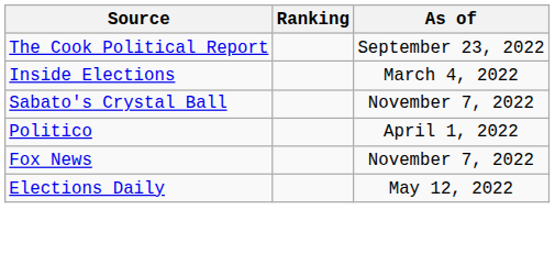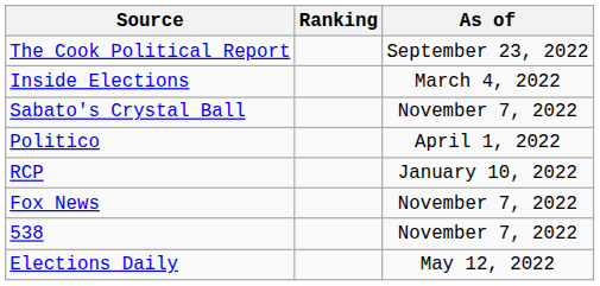 <table class="wikitable" style="text-align:center">
 <tr>
 <th>Source</th>
 <th>Ranking</th>
 <th>As of</th>
 </tr>
 <tr>
 <td align=left><a href='#'>The Cook Political Report</a></td>
 <td></td>
 <td>September 23, 2022</td>
 </tr>
 <tr>
 <td align=left><a href='#'>Inside Elections</a></td>
 <td></td>
 <td>March 4, 2022</td>
 </tr>
 <tr>
 <td align=left><a href='#'>Sabato's Crystal Ball</a></td>
 <td></td>
 <td>November 7, 2022</td>
 </tr>
 <tr>
 <td align="left"><a href='#'>Politico</a></td>
 <td></td>
 <td>April 1, 2022</td>
 </tr>
 <tr>
+<td align=left><a href='#'>RCP</a></td>
+<td></td>
+<td>January 10, 2022</td>
+</tr>
+<tr>
 <td align=left><a href='#'>Fox News</a></td>
+<td></td>
+<td>November 7, 2022</td>
+</tr>
+<tr>
+<td align="left"><a href='#'>538</a></td>
 <td></td>
 <td>November 7, 2022</td>
 </tr>
 <tr>
 <td align="left"><a href='#'>Elections Daily</a></td>
 <td></td>
 <td>May 12, 2022</td>
 </tr>
 </table>
